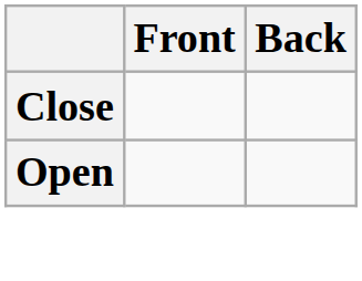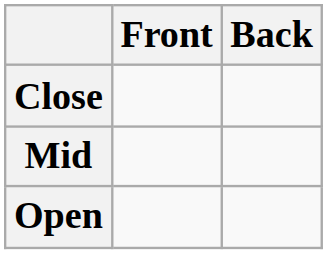 <table class="wikitable" style="text-align:center;">
 <tr>
 <th></th>
 <th>Front</th>
 <th>Back</th>
 </tr>
 <tr>
 <th>Close</th>
 <td></td>
 <td></td>
 </tr>
 <tr>
+<th>Mid</th>
+<td></td>
+<td></td>
+</tr>
+<tr>
 <th>Open</th>
 <td></td>
 <td></td>
 </tr>
 </table>
